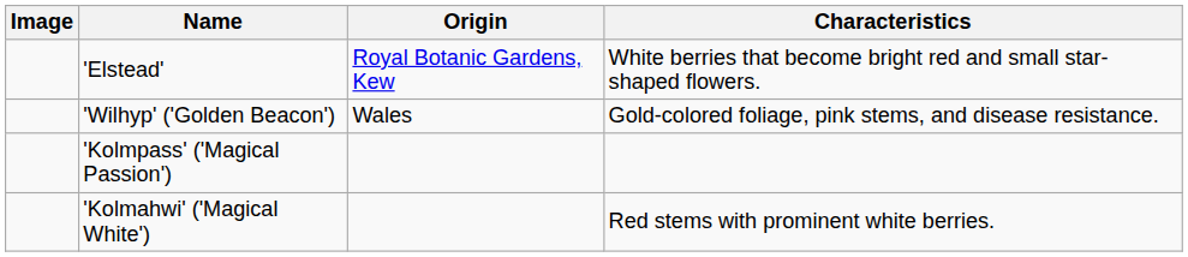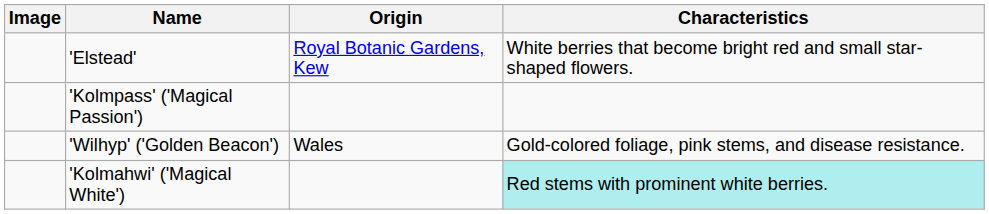 <table class="wikitable">
 <tr>
 <th>Image</th>
 <th>Name</th>
 <th>Origin</th>
 <th>Characteristics</th>
 </tr>
 <tr>
 <td></td>
 <td>'Elstead'</td>
 <td><a href='#'>Royal Botanic Gardens, Kew</a></td>
 <td>White berries that become bright red and small star-shaped flowers.</td>
 </tr>
 <tr>
 <td></td>
+<td>'Kolmpass' ('Magical Passion')</td>
+<td></td>
+<td></td>
+</tr>
+<tr>
+<td></td>
 <td>'Wilhyp' ('Golden Beacon')</td>
 <td>Wales</td>
 <td>Gold-colored foliage, pink stems, and disease resistance.</td>
 </tr>
 <tr>
 <td></td>
-<td>'Kolmpass' ('Magical Passion')</td>
-<td></td>
-<td></td>
-</tr>
-<tr>
-<td></td>
 <td>'Kolmahwi' ('Magical White')</td>
 <td></td>
-<td>Red stems with prominent white berries.</td>
+<td style="background: paleturquoise;">Red stems with prominent white berries.</td>
 </tr>
 </table>
